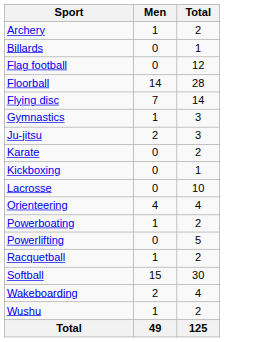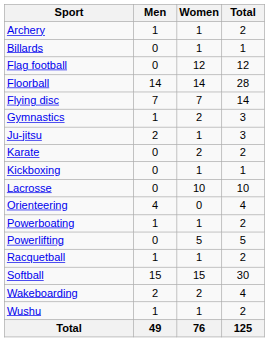 <table class="wikitable sortable" style="text-align:center;">
 <tr>
 <th width=180>Sport</th>
 <th width=55>Men</th>
+<th width=55>Women</th>
 <th width=55>Total</th>
 </tr>
 <tr>
 <td align=left><a href='#'>Archery</a></td>
+<td>1</td>
 <td>1</td>
 <td>2</td>
 </tr>
 <tr>
 <td align=left><a href='#'>Billards</a></td>
 <td>0</td>
 <td>1</td>
+<td>1</td>
 </tr>
 <tr>
 <td align=left><a href='#'>Flag football</a></td>
 <td>0</td>
 <td>12</td>
+<td>12</td>
 </tr>
 <tr>
 <td align=left><a href='#'>Floorball</a></td>
+<td>14</td>
 <td>14</td>
 <td>28</td>
 </tr>
 <tr>
 <td align=left><a href='#'>Flying disc</a></td>
 <td>7</td>
+<td>7</td>
 <td>14</td>
 </tr>
 <tr>
 <td align=left><a href='#'>Gymnastics</a></td>
 <td>1</td>
+<td>2</td>
 <td>3</td>
 </tr>
 <tr>
 <td align=left><a href='#'>Ju-jitsu</a></td>
 <td>2</td>
+<td>1</td>
 <td>3</td>
 </tr>
 <tr>
 <td align=left><a href='#'>Karate</a></td>
 <td>0</td>
 <td>2</td>
+<td>2</td>
 </tr>
 <tr>
 <td align=left><a href='#'>Kickboxing</a></td>
 <td>0</td>
+<td>1</td>
 <td>1</td>
 </tr>
 <tr>
 <td align=left><a href='#'>Lacrosse</a></td>
 <td>0</td>
 <td>10</td>
+<td>10</td>
 </tr>
 <tr>
 <td align=left><a href='#'>Orienteering</a></td>
 <td>4</td>
+<td>0</td>
 <td>4</td>
 </tr>
 <tr>
 <td align=left><a href='#'>Powerboating</a></td>
+<td>1</td>
 <td>1</td>
 <td>2</td>
 </tr>
 <tr>
 <td align=left><a href='#'>Powerlifting</a></td>
 <td>0</td>
 <td>5</td>
+<td>5</td>
 </tr>
 <tr>
 <td align=left><a href='#'>Racquetball</a></td>
+<td>1</td>
 <td>1</td>
 <td>2</td>
 </tr>
 <tr>
 <td align=left><a href='#'>Softball</a></td>
 <td>15</td>
+<td>15</td>
 <td>30</td>
 </tr>
 <tr>
 <td align=left><a href='#'>Wakeboarding</a></td>
+<td>2</td>
 <td>2</td>
 <td>4</td>
 </tr>
 <tr>
 <td align=left><a href='#'>Wushu</a></td>
 <td>1</td>
+<td>1</td>
 <td>2</td>
 </tr>
 <tr>
 <th>Total</th>
 <th>49</th>
+<th>76</th>
 <th>125</th>
 </tr>
 </table>
